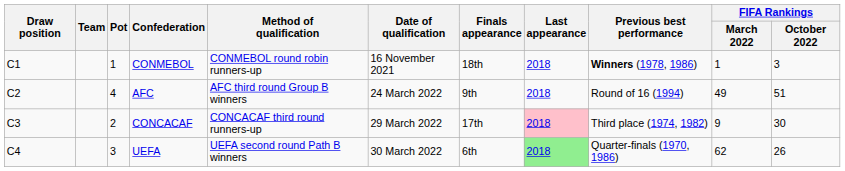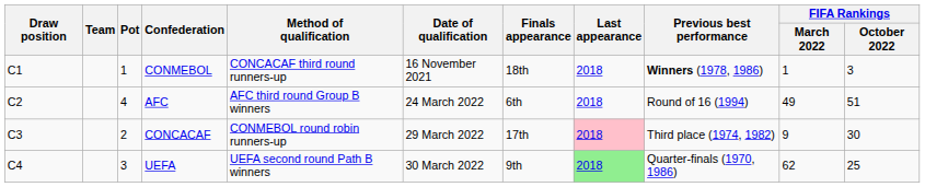 <table class="wikitable sortable">
 <tr>
 <th rowspan=2>Draw position</th>
 <th rowspan=2>Team</th>
 <th rowspan=2>Pot</th>
 <th rowspan=2>Confederation</th>
 <th rowspan=2>Method of<br>qualification</th>
 <th rowspan=2>Date of<br>qualification</th>
 <th rowspan=2 data-sort-type="number">Finals<br>appearance</th>
 <th rowspan=2>Last<br>appearance</th>
 <th rowspan=2>Previous best<br>performance</th>
 <th colspan=2><a href='#'>FIFA Rankings</a></th>
 </tr>
 <tr>
 <th>March 2022</th>
 <th>October 2022</th>
 </tr>
 <tr>
 <td>C1</td>
 <td style=white-space:nowrap></td>
 <td>1</td>
 <td><a href='#'>CONMEBOL</a></td>
-<td><a href='#'>CONMEBOL round robin</a> runners-up</td>
+<td><a href='#'>CONCACAF third round</a> runners-up</td>
 <td>16 November 2021</td>
 <td>18th</td>
 <td><a href='#'>2018</a></td>
 <td data-sort-value="8.2"><strong>Winners</strong> (<a href='#'>1978</a>, <a href='#'>1986</a>)</td>
 <td>1</td>
 <td>3</td>
 </tr>
 <tr>
 <td>C2</td>
 <td style=white-space:nowrap></td>
 <td>4</td>
 <td><a href='#'>AFC</a></td>
 <td><a href='#'>AFC third round Group B</a> winners</td>
 <td>24 March 2022</td>
-<td>9th</td>
+<td>6th</td>
 <td><a href='#'>2018</a></td>
 <td data-sort-value="3.1">Round of 16 (<a href='#'>1994</a>)</td>
 <td>49</td>
 <td>51</td>
 </tr>
 <tr>
 <td>C3</td>
 <td style=white-space:nowrap></td>
 <td>2</td>
 <td><a href='#'>CONCACAF</a></td>
-<td><a href='#'>CONCACAF third round</a> runners-up</td>
+<td><a href='#'>CONMEBOL round robin</a> runners-up</td>
 <td>29 March 2022</td>
 <td>17th</td>
 <td style="background: pink;"><a href='#'>2018</a></td>
 <td data-sort-value="6.2">Third place (<a href='#'>1974</a>, <a href='#'>1982</a>)</td>
 <td>9</td>
 <td>30</td>
 </tr>
 <tr>
 <td>C4</td>
 <td style=white-space:nowrap></td>
 <td>3</td>
 <td><a href='#'>UEFA</a></td>
 <td><a href='#'>UEFA second round Path B</a> winners</td>
 <td>30 March 2022</td>
-<td>6th</td>
+<td>9th</td>
 <td style="background: lightgreen;"><a href='#'>2018</a></td>
 <td data-sort-value="4.2">Quarter-finals (<a href='#'>1970</a>, <a href='#'>1986</a>)</td>
 <td>62</td>
-<td>26</td>
+<td>25</td>
 </tr>
 </table>
